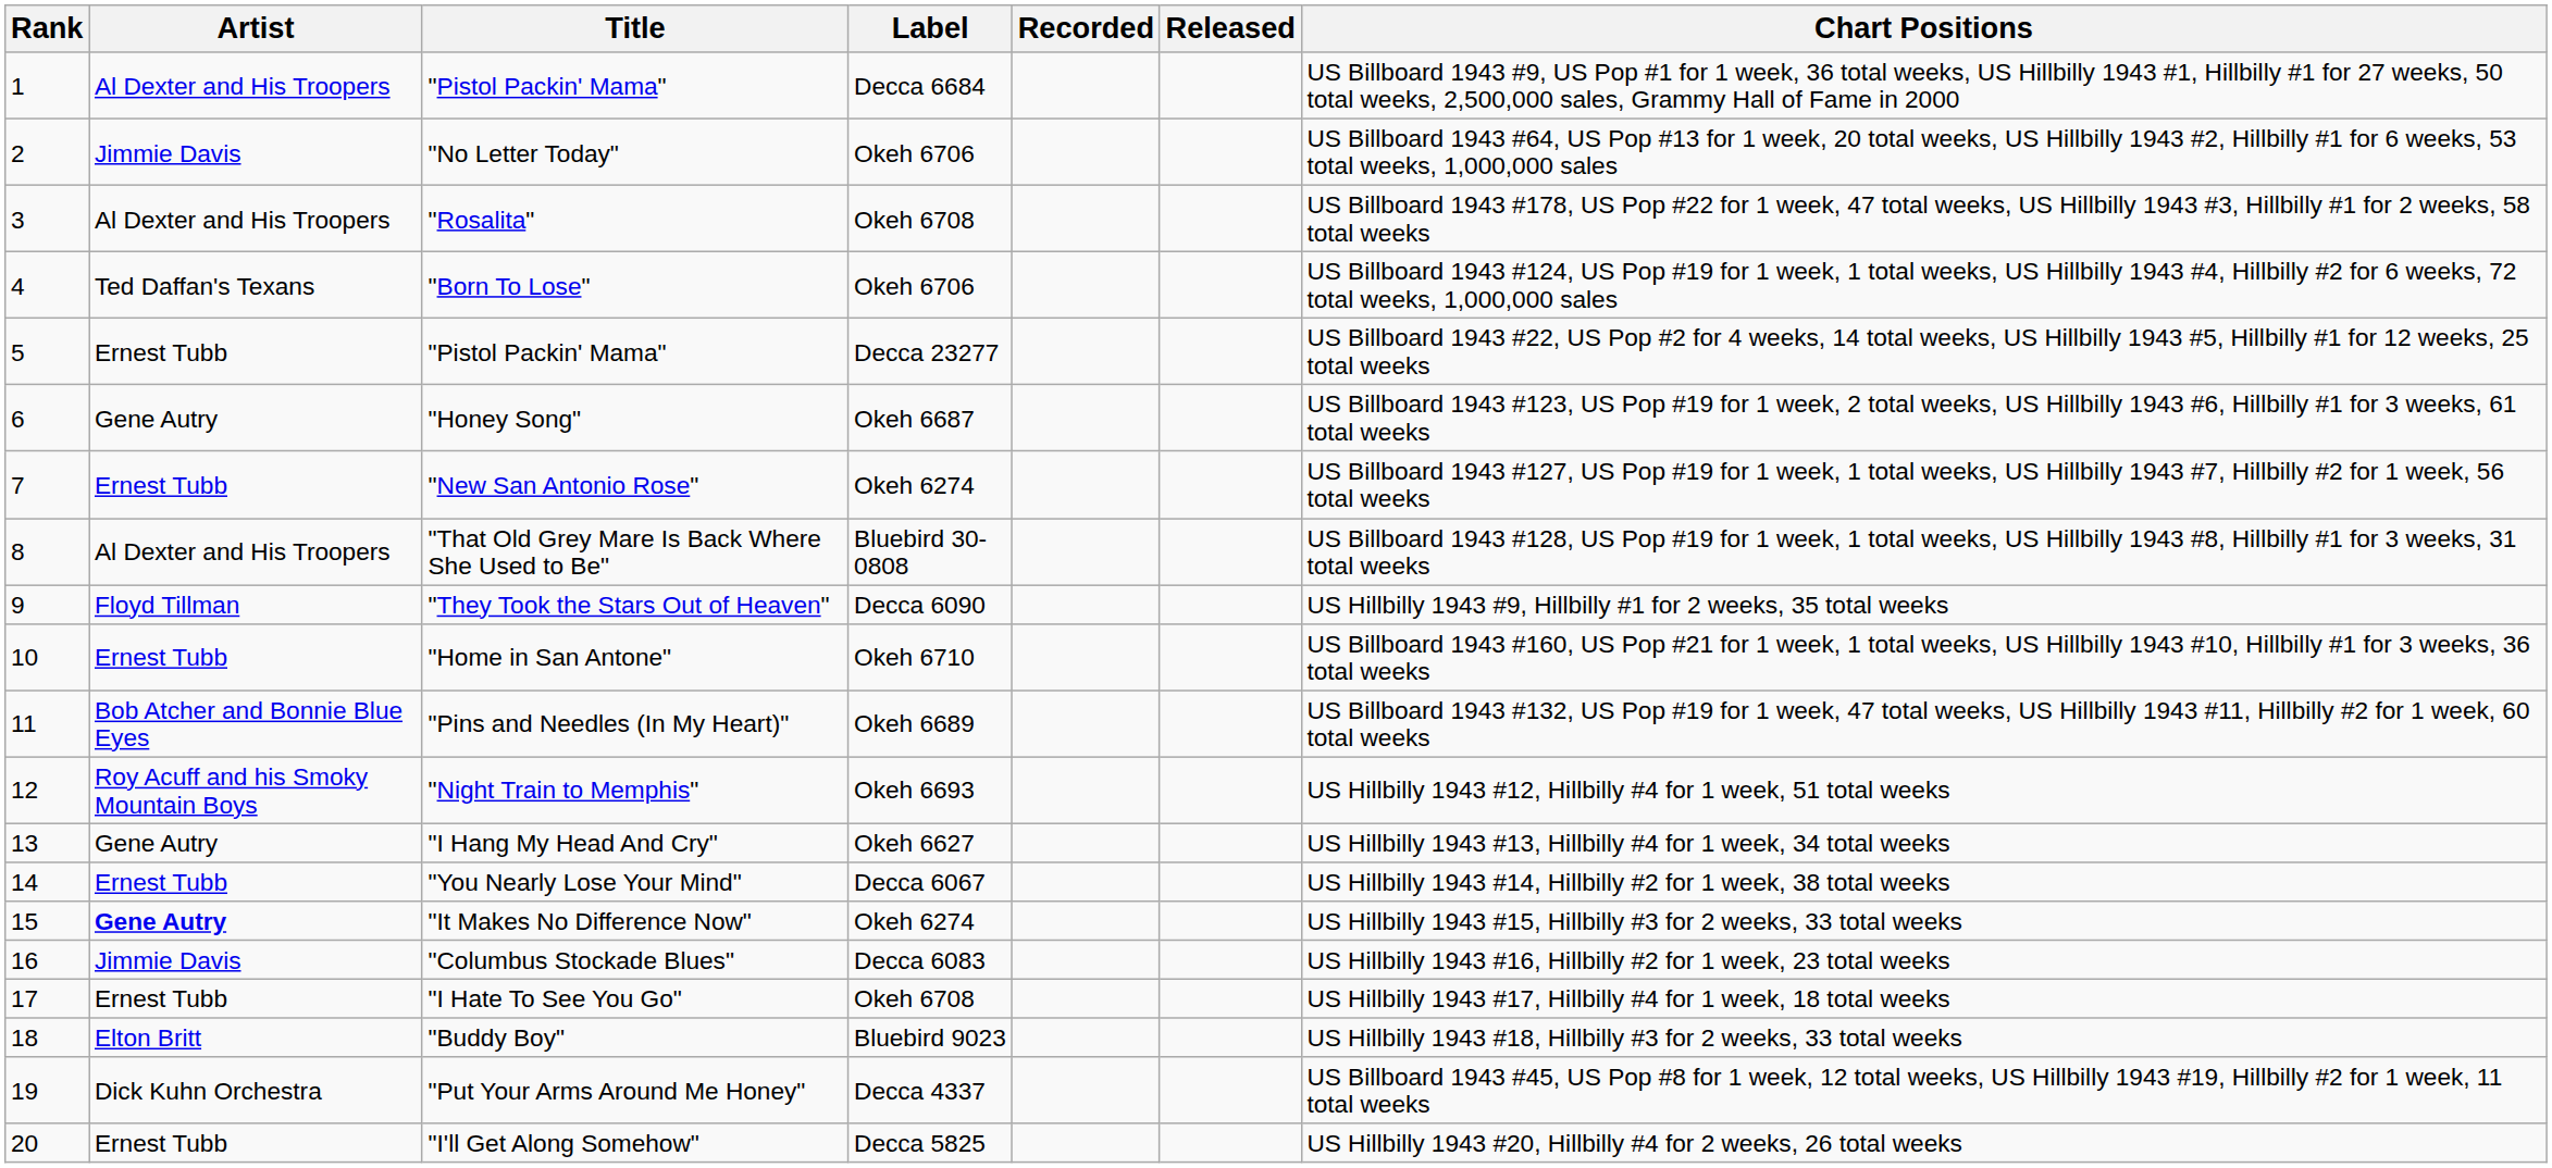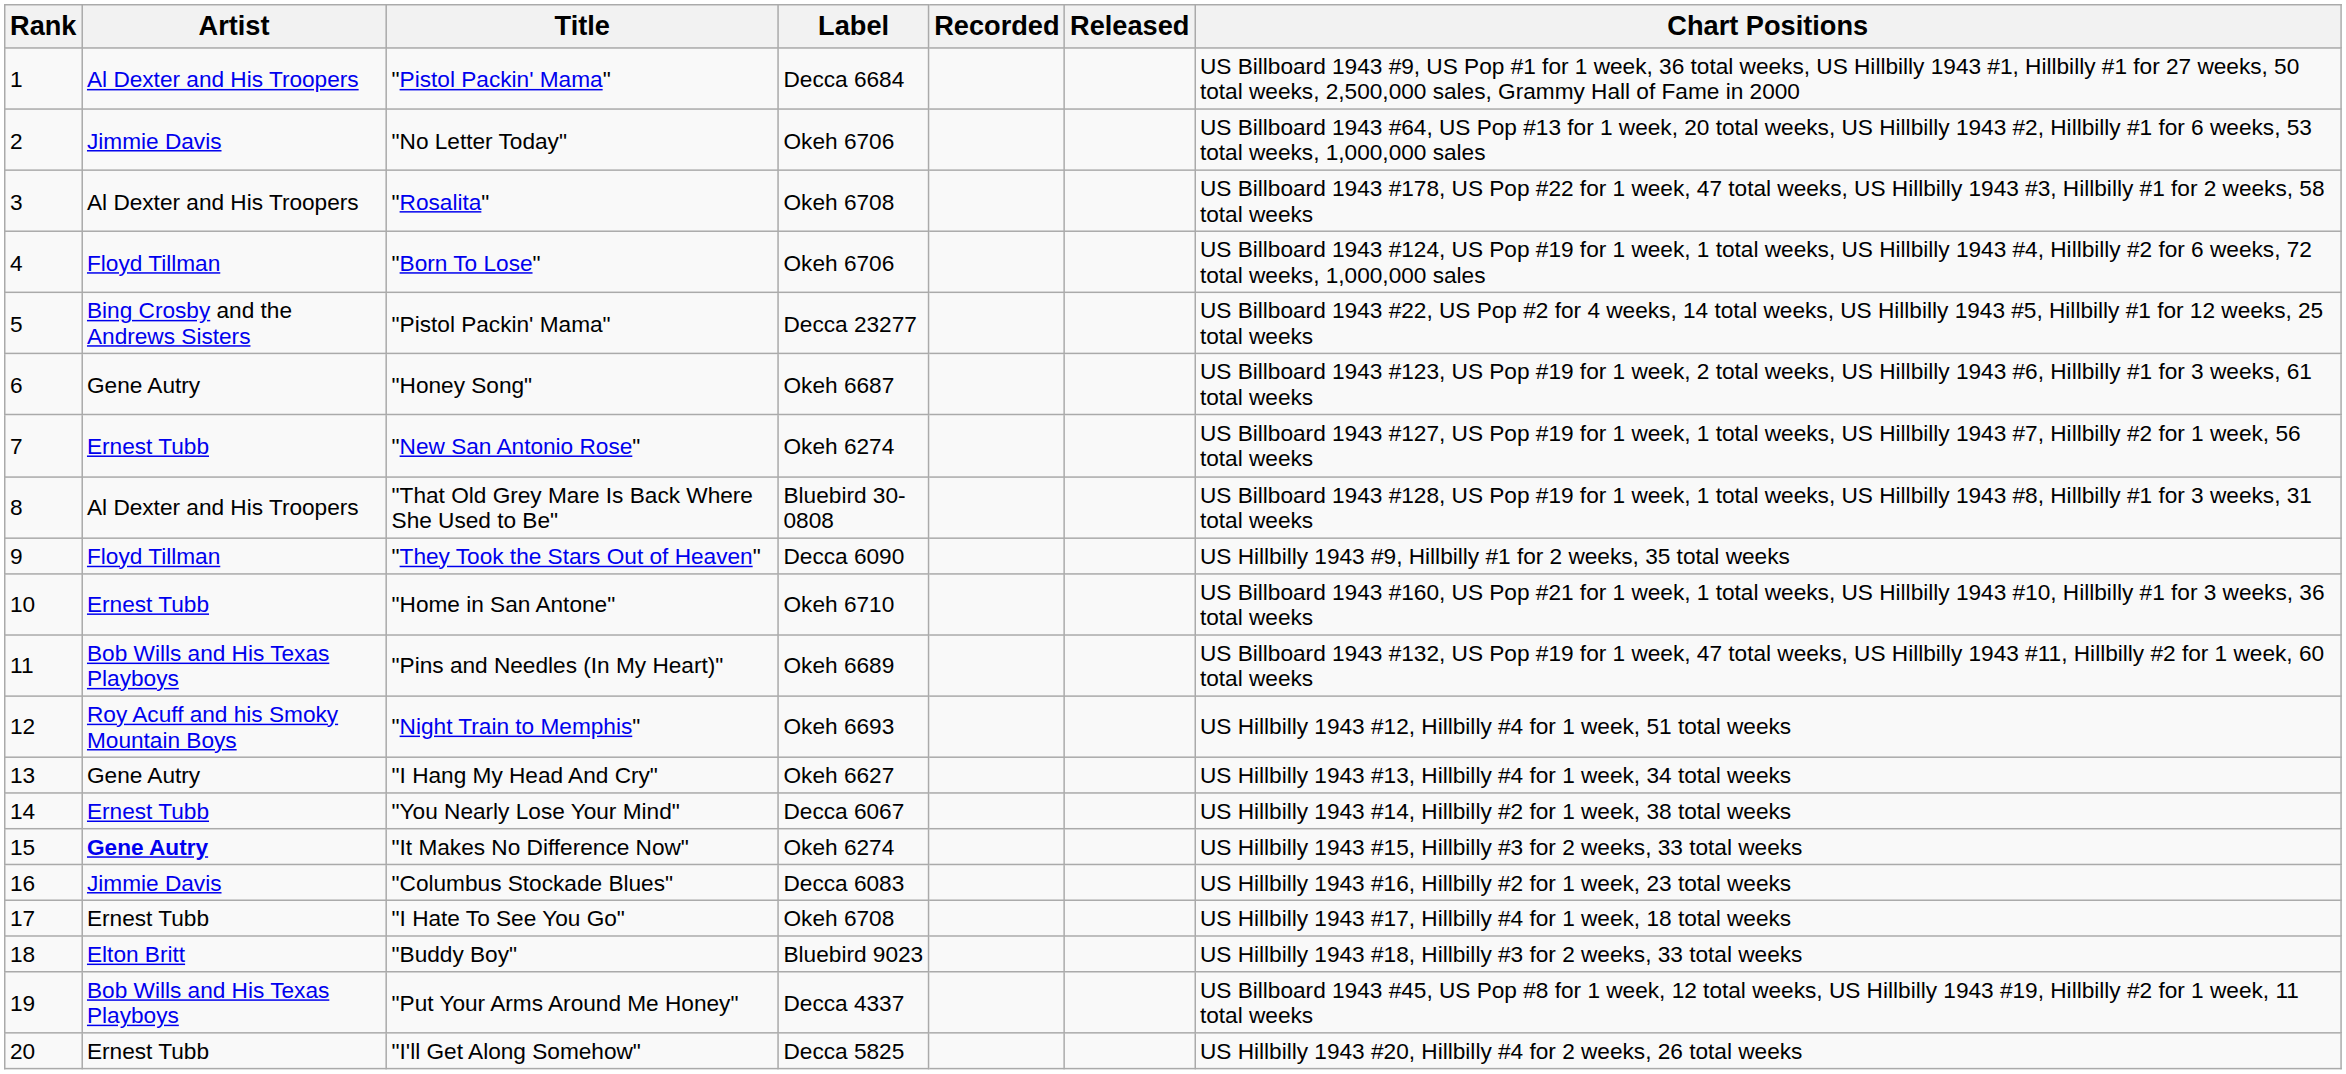 <table class="wikitable" style="font-size:95%;">
 <tr>
 <th><big>Rank</big></th>
 <th><big>Artist</big></th>
 <th><big>Title</big></th>
 <th><big>Label</big></th>
 <th><big>Recorded</big></th>
 <th><big>Released</big></th>
 <th><big>Chart Positions</big></th>
 </tr>
 <tr>
 <td>1</td>
 <td><a href='#'>Al Dexter and His Troopers</a></td>
 <td>"<a href='#'>Pistol Packin' Mama</a>"</td>
 <td>Decca 6684</td>
 <td></td>
 <td></td>
 <td>US Billboard 1943 #9, US Pop #1 for 1 week, 36 total weeks, US Hillbilly 1943 #1, Hillbilly #1 for 27 weeks, 50 total weeks, 2,500,000 sales, Grammy Hall of Fame in 2000</td>
 </tr>
 <tr>
 <td>2</td>
 <td><a href='#'>Jimmie Davis</a></td>
 <td>"No Letter Today"</td>
 <td>Okeh 6706</td>
 <td></td>
 <td></td>
 <td>US Billboard 1943 #64, US Pop #13 for 1 week, 20 total weeks, US Hillbilly 1943 #2, Hillbilly #1 for 6 weeks, 53 total weeks, 1,000,000 sales</td>
 </tr>
 <tr>
 <td>3</td>
 <td>Al Dexter and His Troopers</td>
 <td>"<a href='#'>Rosalita</a>"</td>
 <td>Okeh 6708</td>
 <td></td>
 <td></td>
 <td>US Billboard 1943 #178, US Pop #22 for 1 week, 47 total weeks, US Hillbilly 1943 #3, Hillbilly #1 for 2 weeks, 58 total weeks</td>
 </tr>
 <tr>
 <td>4</td>
-<td>Ted Daffan's Texans</td>
+<td><a href='#'>Floyd Tillman</a></td>
 <td>"<a href='#'>Born To Lose</a>"</td>
 <td>Okeh 6706</td>
 <td></td>
 <td></td>
 <td>US Billboard 1943 #124, US Pop #19 for 1 week, 1 total weeks, US Hillbilly 1943 #4, Hillbilly #2 for 6 weeks, 72 total weeks, 1,000,000 sales</td>
 </tr>
 <tr>
 <td>5</td>
-<td>Ernest Tubb</td>
+<td><a href='#'>Bing Crosby</a> and the <a href='#'>Andrews Sisters</a></td>
 <td>"Pistol Packin' Mama"</td>
 <td>Decca 23277</td>
 <td></td>
 <td></td>
 <td>US Billboard 1943 #22, US Pop #2 for 4 weeks, 14 total weeks, US Hillbilly 1943 #5, Hillbilly #1 for 12 weeks, 25 total weeks</td>
 </tr>
 <tr>
 <td>6</td>
 <td>Gene Autry</td>
 <td>"Honey Song"</td>
 <td>Okeh 6687</td>
 <td></td>
 <td></td>
 <td>US Billboard 1943 #123, US Pop #19 for 1 week, 2 total weeks, US Hillbilly 1943 #6, Hillbilly #1 for 3 weeks, 61 total weeks</td>
 </tr>
 <tr>
 <td>7</td>
 <td><a href='#'>Ernest Tubb</a></td>
 <td>"<a href='#'>New San Antonio Rose</a>"</td>
 <td>Okeh 6274</td>
 <td></td>
 <td></td>
 <td>US Billboard 1943 #127, US Pop #19 for 1 week, 1 total weeks, US Hillbilly 1943 #7, Hillbilly #2 for 1 week, 56 total weeks</td>
 </tr>
 <tr>
 <td>8</td>
 <td>Al Dexter and His Troopers</td>
 <td>"That Old Grey Mare Is Back Where She Used to Be"</td>
 <td>Bluebird 30-0808</td>
 <td></td>
 <td></td>
 <td>US Billboard 1943 #128, US Pop #19 for 1 week, 1 total weeks, US Hillbilly 1943 #8, Hillbilly #1 for 3 weeks, 31 total weeks</td>
 </tr>
 <tr>
 <td>9</td>
 <td><a href='#'>Floyd Tillman</a></td>
 <td>"<a href='#'>They Took the Stars Out of Heaven</a>"</td>
 <td>Decca 6090</td>
 <td></td>
 <td></td>
 <td>US Hillbilly 1943 #9, Hillbilly #1 for 2 weeks, 35 total weeks</td>
 </tr>
 <tr>
 <td>10</td>
 <td><a href='#'>Ernest Tubb</a></td>
 <td>"Home in San Antone"</td>
 <td>Okeh 6710</td>
 <td></td>
 <td></td>
 <td>US Billboard 1943 #160, US Pop #21 for 1 week, 1 total weeks, US Hillbilly 1943 #10, Hillbilly #1 for 3 weeks, 36 total weeks</td>
 </tr>
 <tr>
 <td>11</td>
-<td><a href='#'>Bob Atcher and Bonnie Blue Eyes</a></td>
+<td><a href='#'>Bob Wills and His Texas Playboys</a></td>
 <td>"Pins and Needles (In My Heart)"</td>
 <td>Okeh 6689</td>
 <td></td>
 <td></td>
 <td>US Billboard 1943 #132, US Pop #19 for 1 week, 47 total weeks, US Hillbilly 1943 #11, Hillbilly #2 for 1 week, 60 total weeks</td>
 </tr>
 <tr>
 <td>12</td>
 <td><a href='#'>Roy Acuff and his Smoky Mountain Boys</a></td>
 <td>"<a href='#'>Night Train to Memphis</a>"</td>
 <td>Okeh 6693</td>
 <td></td>
 <td></td>
 <td>US Hillbilly 1943 #12, Hillbilly #4 for 1 week, 51 total weeks</td>
 </tr>
 <tr>
 <td>13</td>
 <td>Gene Autry</td>
 <td>"I Hang My Head And Cry"</td>
 <td>Okeh 6627</td>
 <td></td>
 <td></td>
 <td>US Hillbilly 1943 #13, Hillbilly #4 for 1 week, 34 total weeks</td>
 </tr>
 <tr>
 <td>14</td>
 <td><a href='#'>Ernest Tubb</a></td>
 <td>"You Nearly Lose Your Mind"</td>
 <td>Decca 6067</td>
 <td></td>
 <td></td>
 <td>US Hillbilly 1943 #14, Hillbilly #2 for 1 week, 38 total weeks</td>
 </tr>
 <tr>
 <td>15</td>
 <td><strong><a href='#'>Gene Autry</a></strong></td>
 <td>"It Makes No Difference Now"</td>
 <td>Okeh 6274</td>
 <td></td>
 <td></td>
 <td>US Hillbilly 1943 #15, Hillbilly #3 for 2 weeks, 33 total weeks</td>
 </tr>
 <tr>
 <td>16</td>
 <td><a href='#'>Jimmie Davis</a></td>
 <td>"Columbus Stockade Blues"</td>
 <td>Decca 6083</td>
 <td></td>
 <td></td>
 <td>US Hillbilly 1943 #16, Hillbilly #2 for 1 week, 23 total weeks</td>
 </tr>
 <tr>
 <td>17</td>
 <td>Ernest Tubb</td>
 <td>"I Hate To See You Go"</td>
 <td>Okeh 6708</td>
 <td></td>
 <td></td>
 <td>US Hillbilly 1943 #17, Hillbilly #4 for 1 week, 18 total weeks</td>
 </tr>
 <tr>
 <td>18</td>
 <td><a href='#'>Elton Britt</a></td>
 <td>"Buddy Boy"</td>
 <td>Bluebird 9023</td>
 <td></td>
 <td></td>
 <td>US Hillbilly 1943 #18, Hillbilly #3 for 2 weeks, 33 total weeks</td>
 </tr>
 <tr>
 <td>19</td>
-<td>Dick Kuhn Orchestra</td>
+<td><a href='#'>Bob Wills and His Texas Playboys</a></td>
 <td>"Put Your Arms Around Me Honey"</td>
 <td>Decca 4337</td>
 <td></td>
 <td></td>
 <td>US Billboard 1943 #45, US Pop #8 for 1 week, 12 total weeks, US Hillbilly 1943 #19, Hillbilly #2 for 1 week, 11 total weeks</td>
 </tr>
 <tr>
 <td>20</td>
 <td>Ernest Tubb</td>
 <td>"I'll Get Along Somehow"</td>
 <td>Decca 5825</td>
 <td></td>
 <td></td>
 <td>US Hillbilly 1943 #20, Hillbilly #4 for 2 weeks, 26 total weeks</td>
 </tr>
 </table>
